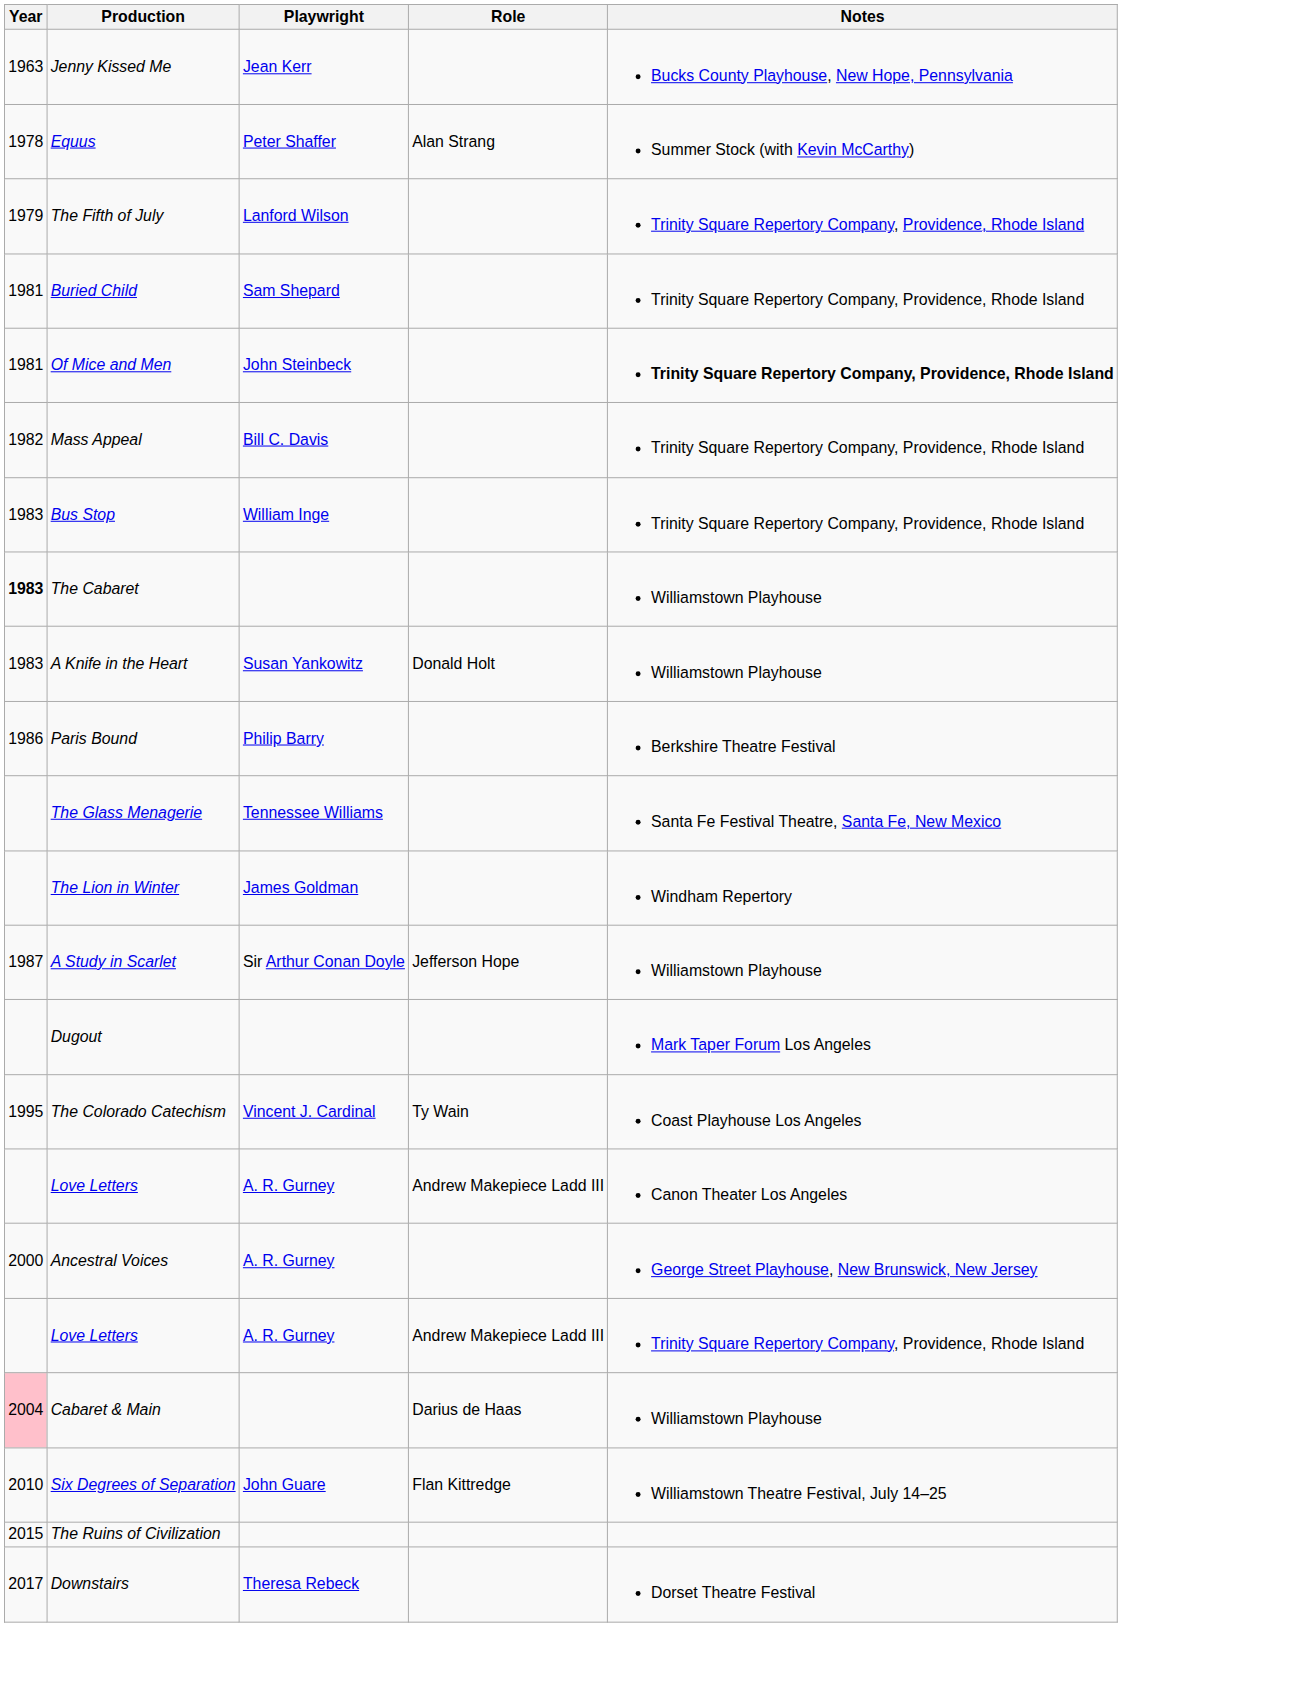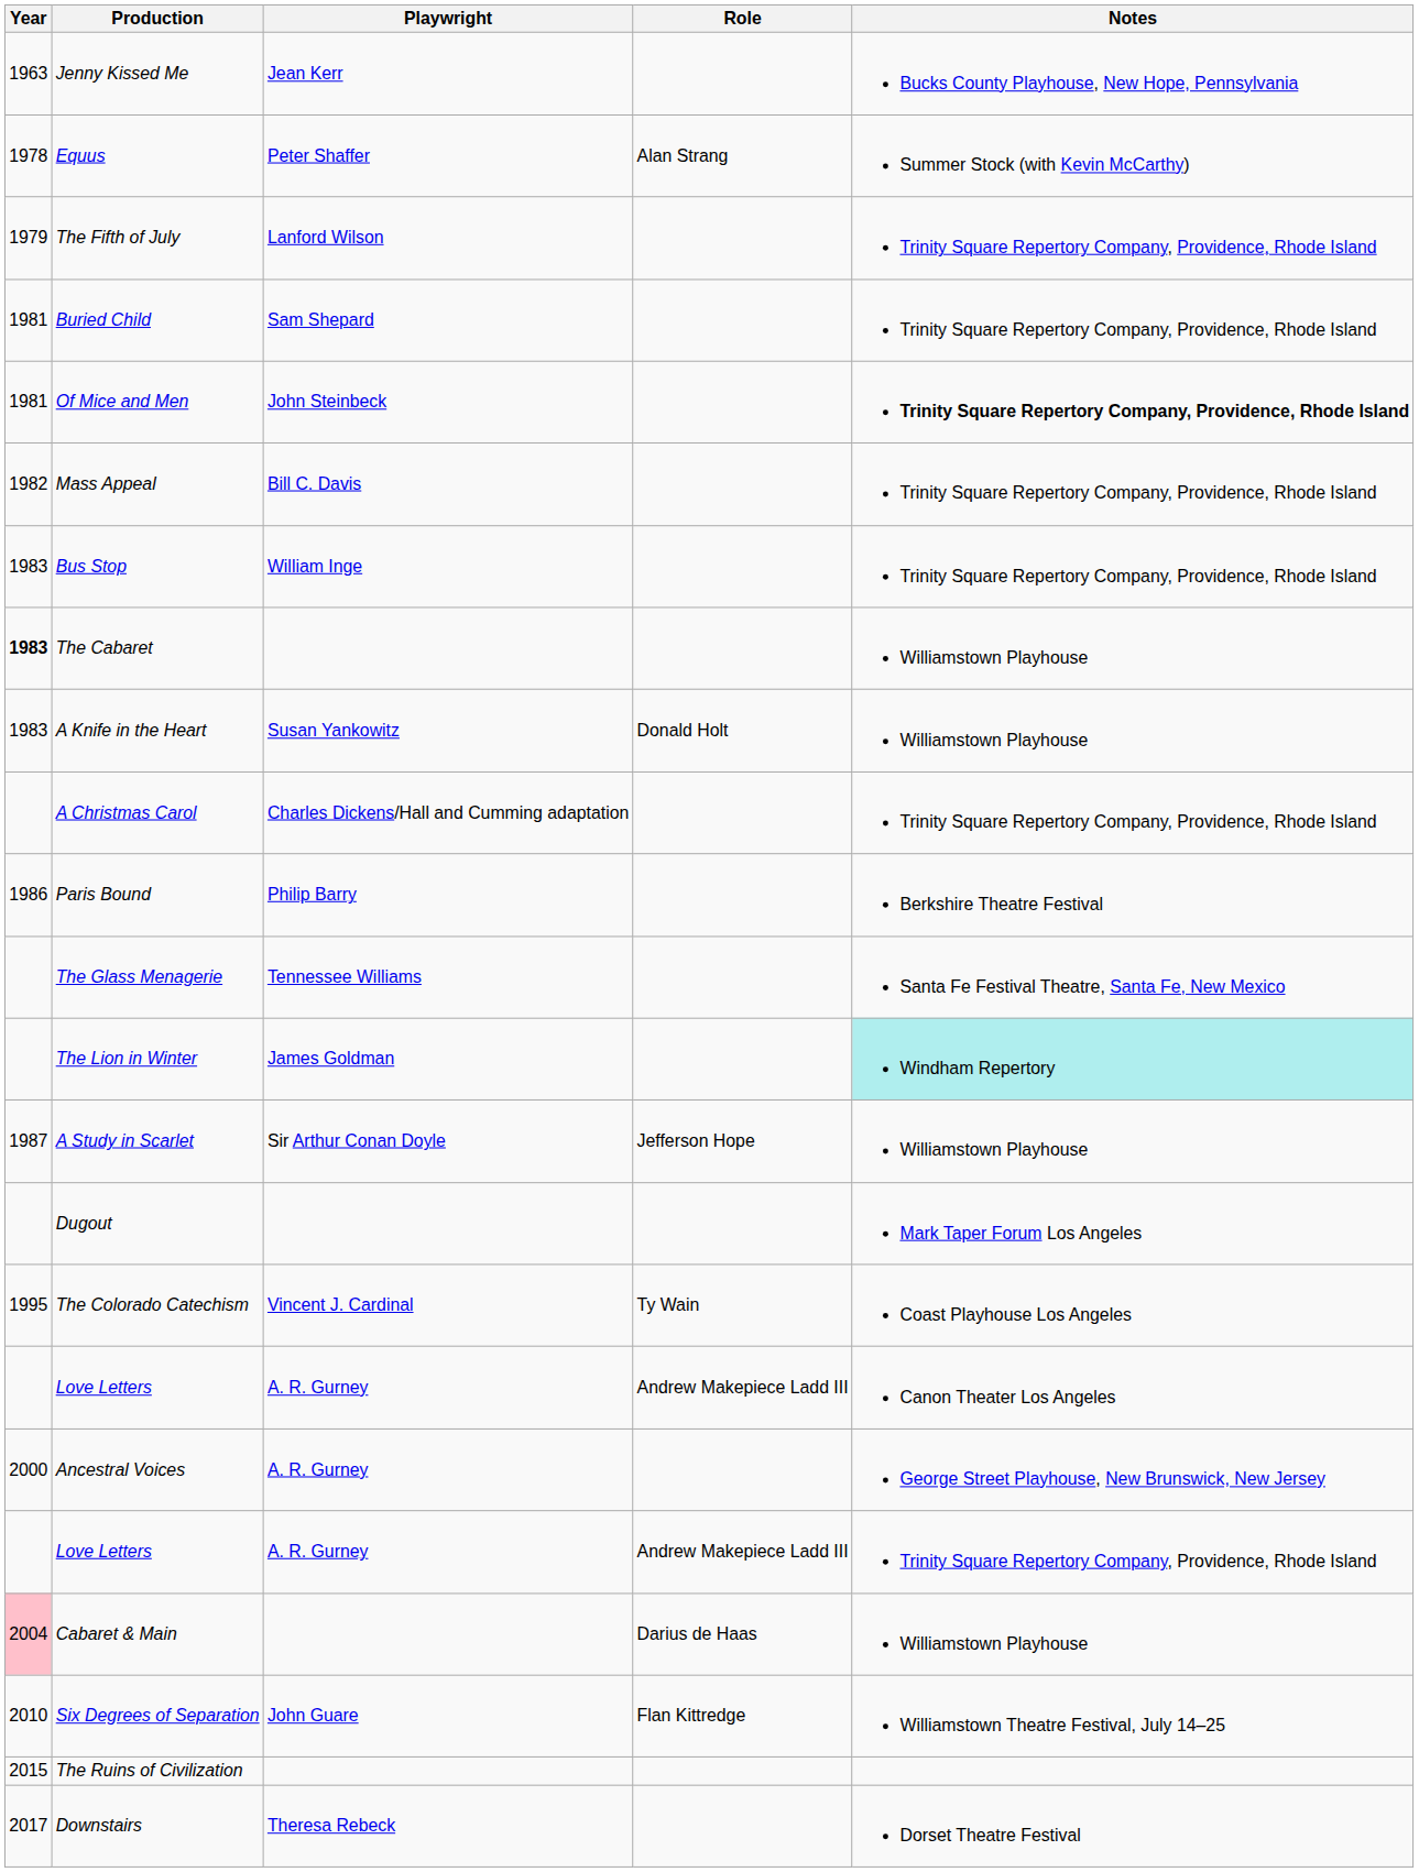 <table class="wikitable sortable">
 <tr>
 <th>Year</th>
 <th>Production</th>
 <th>Playwright</th>
 <th>Role</th>
 <th class="unsortable">Notes</th>
 </tr>
 <tr>
 <td>1963</td>
 <td><em>Jenny Kissed Me</em></td>
 <td><a href='#'>Jean Kerr</a></td>
 <td></td>
 <td><br><ul><li><a href='#'>Bucks County Playhouse</a>, <a href='#'>New Hope, Pennsylvania</a></li></ul></td>
 </tr>
 <tr>
 <td>1978</td>
 <td><em><a href='#'>Equus</a></em></td>
 <td><a href='#'>Peter Shaffer</a></td>
 <td>Alan Strang</td>
 <td><br><ul><li>Summer Stock (with <a href='#'>Kevin McCarthy</a>)</li></ul></td>
 </tr>
 <tr>
 <td>1979</td>
 <td><em>The Fifth of July</em></td>
 <td><a href='#'>Lanford Wilson</a></td>
 <td></td>
 <td><br><ul><li><a href='#'>Trinity Square Repertory Company</a>, <a href='#'>Providence, Rhode Island</a></li></ul></td>
 </tr>
 <tr>
 <td>1981</td>
 <td><em><a href='#'>Buried Child</a></em></td>
 <td><a href='#'>Sam Shepard</a></td>
 <td></td>
 <td><br><ul><li>Trinity Square Repertory Company, Providence, Rhode Island</li></ul></td>
 </tr>
 <tr>
 <td>1981</td>
 <td><em><a href='#'>Of Mice and Men</a></em></td>
 <td><a href='#'>John Steinbeck</a></td>
 <td></td>
 <td><strong><br><ul><li>Trinity Square Repertory Company, Providence, Rhode Island</li></ul></strong></td>
 </tr>
 <tr>
 <td>1982</td>
 <td><em>Mass Appeal</em></td>
 <td><a href='#'>Bill C. Davis</a></td>
 <td></td>
 <td><br><ul><li>Trinity Square Repertory Company, Providence, Rhode Island</li></ul></td>
 </tr>
 <tr>
 <td>1983</td>
 <td><em><a href='#'>Bus Stop</a></em></td>
 <td><a href='#'>William Inge</a></td>
 <td></td>
 <td><br><ul><li>Trinity Square Repertory Company, Providence, Rhode Island</li></ul></td>
 </tr>
 <tr>
 <td><strong>1983</strong></td>
 <td><em>The Cabaret</em></td>
 <td></td>
 <td></td>
 <td><br><ul><li>Williamstown Playhouse</li></ul></td>
 </tr>
 <tr>
 <td>1983</td>
 <td><em>A Knife in the Heart</em></td>
 <td><a href='#'>Susan Yankowitz</a></td>
 <td>Donald Holt</td>
 <td><br><ul><li>Williamstown Playhouse</li></ul></td>
 </tr>
 <tr>
+<td></td>
+<td><em><a href='#'>A Christmas Carol</a></em></td>
+<td><a href='#'>Charles Dickens</a>/Hall and Cumming adaptation</td>
+<td></td>
+<td><br><ul><li>Trinity Square Repertory Company, Providence, Rhode Island</li></ul></td>
+</tr>
+<tr>
 <td>1986</td>
 <td><em>Paris Bound</em></td>
 <td><a href='#'>Philip Barry</a></td>
 <td></td>
 <td><br><ul><li>Berkshire Theatre Festival</li></ul></td>
 </tr>
 <tr>
 <td></td>
 <td><em><a href='#'>The Glass Menagerie</a></em></td>
 <td><a href='#'>Tennessee Williams</a></td>
 <td></td>
 <td><br><ul><li>Santa Fe Festival Theatre, <a href='#'>Santa Fe, New Mexico</a></li></ul></td>
 </tr>
 <tr>
 <td></td>
 <td><em><a href='#'>The Lion in Winter</a></em></td>
 <td><a href='#'>James Goldman</a></td>
 <td></td>
-<td><br><ul><li>Windham Repertory</li></ul></td>
+<td style="background: paleturquoise;"><br><ul><li>Windham Repertory</li></ul></td>
 </tr>
 <tr>
 <td>1987</td>
 <td><em><a href='#'>A Study in Scarlet</a></em></td>
 <td>Sir <a href='#'>Arthur Conan Doyle</a></td>
 <td>Jefferson Hope</td>
 <td><br><ul><li>Williamstown Playhouse</li></ul></td>
 </tr>
 <tr>
 <td></td>
 <td><em>Dugout</em></td>
 <td></td>
 <td></td>
 <td><br><ul><li><a href='#'>Mark Taper Forum</a> Los Angeles</li></ul></td>
 </tr>
 <tr>
 <td>1995</td>
 <td><em>The Colorado Catechism</em></td>
 <td><a href='#'>Vincent J. Cardinal</a></td>
 <td>Ty Wain</td>
 <td><br><ul><li>Coast Playhouse Los Angeles</li></ul></td>
 </tr>
 <tr>
 <td></td>
 <td><em><a href='#'>Love Letters</a></em></td>
 <td><a href='#'>A. R. Gurney</a></td>
 <td>Andrew Makepiece Ladd III</td>
 <td><br><ul><li>Canon Theater Los Angeles</li></ul></td>
 </tr>
 <tr>
 <td>2000</td>
 <td><em>Ancestral Voices</em></td>
 <td><a href='#'>A. R. Gurney</a></td>
 <td></td>
 <td><br><ul><li><a href='#'>George Street Playhouse</a>, <a href='#'>New Brunswick, New Jersey</a></li></ul></td>
 </tr>
 <tr>
 <td></td>
 <td><em><a href='#'>Love Letters</a></em></td>
 <td><a href='#'>A. R. Gurney</a></td>
 <td>Andrew Makepiece Ladd III</td>
 <td><br><ul><li><a href='#'>Trinity Square Repertory Company</a>, Providence, Rhode Island</li></ul></td>
 </tr>
 <tr>
 <td style="background: pink;">2004</td>
 <td><em>Cabaret & Main</em></td>
 <td></td>
 <td>Darius de Haas</td>
 <td><br><ul><li>Williamstown Playhouse</li></ul></td>
 </tr>
 <tr>
 <td>2010</td>
 <td><em><a href='#'>Six Degrees of Separation</a></em></td>
 <td><a href='#'>John Guare</a></td>
 <td>Flan Kittredge</td>
 <td><br><ul><li>Williamstown Theatre Festival, July 14–25</li></ul></td>
 </tr>
 <tr>
 <td>2015</td>
 <td><em>The Ruins of Civilization</em></td>
 <td></td>
 <td></td>
 <td></td>
 </tr>
 <tr>
 <td>2017</td>
 <td><em>Downstairs</em></td>
 <td><a href='#'>Theresa Rebeck</a></td>
 <td></td>
 <td><br><ul><li>Dorset Theatre Festival</li></ul></td>
 </tr>
 </table>
